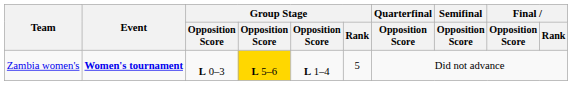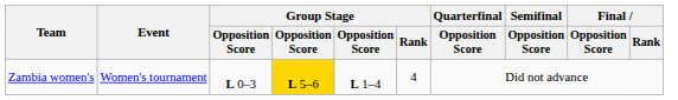 <table class="wikitable" style="font-size:90%">
 <tr>
 <th rowspan=2>Team</th>
 <th rowspan=2>Event</th>
 <th colspan=4>Group Stage</th>
 <th>Quarterfinal</th>
 <th>Semifinal</th>
 <th colspan=2>Final / </th>
 </tr>
 <tr style="font-size:95%">
 <th>Opposition<br>Score</th>
 <th>Opposition<br>Score</th>
 <th>Opposition<br>Score</th>
 <th>Rank</th>
 <th>Opposition<br>Score</th>
 <th>Opposition<br>Score</th>
 <th>Opposition<br>Score</th>
 <th>Rank</th>
 </tr>
 <tr align=center>
 <td align=left><a href='#'>Zambia women's</a></td>
-<td align=left><strong><a href='#'>Women's tournament</a></strong></td>
+<td align=left><a href='#'>Women's tournament</a></td>
 <td><br><strong>L</strong> 0–3</td>
 <td style="background: gold;"><br><strong>L</strong> 5–6</td>
 <td><br><strong>L</strong> 1–4</td>
-<td>5</td>
+<td>4</td>
 <td colspan="4">Did not advance</td>
 </tr>
 </table>
